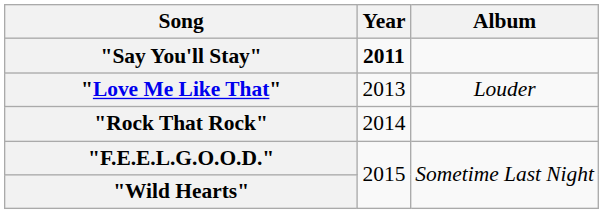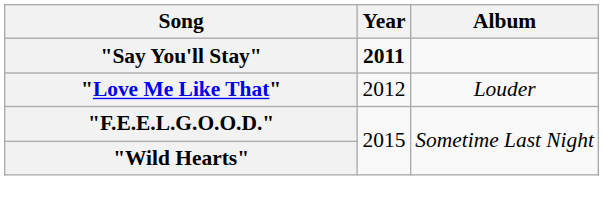 <table class="wikitable plainrowheaders" style="text-align:center;" border="1">
 <tr>
 <th scope="col" style="width:16em;">Song</th>
 <th scope="col">Year</th>
 <th scope="col">Album</th>
 </tr>
 <tr>
 <th scope="row">"Say You'll Stay"</th>
 <td><strong>2011</strong></td>
 <td></td>
 </tr>
 <tr>
 <th scope="row">"<a href='#'>Love Me Like That</a>"</th>
-<td>2013</td>
+<td>2012</td>
 <td><em>Louder</em></td>
-</tr>
-<tr>
-<th scope="row">"Rock That Rock"</th>
-<td>2014</td>
-<td></td>
 </tr>
 <tr>
 <th scope="row">"F.E.E.L.G.O.O.D."</th>
 <td rowspan="2">2015</td>
 <td rowspan="2"><em>Sometime Last Night</em></td>
 </tr>
 <tr>
 <th scope="row">"Wild Hearts"</th>
 </tr>
 </table>
